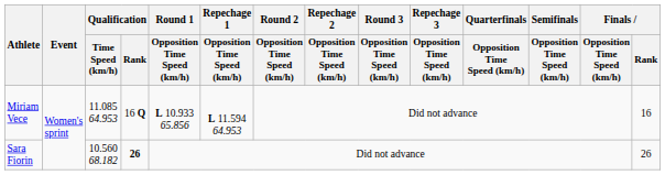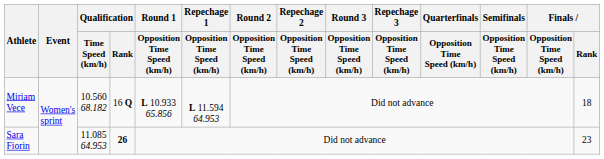 <table class=wikitable style=font-size:90%;text-align:center>
 <tr>
 <th rowspan=2>Athlete</th>
 <th rowspan=2>Event</th>
 <th colspan=2>Qualification</th>
 <th>Round 1</th>
 <th>Repechage 1</th>
 <th>Round 2</th>
 <th>Repechage 2</th>
 <th>Round 3</th>
 <th>Repechage 3</th>
 <th>Quarterfinals</th>
 <th>Semifinals</th>
 <th colspan=2>Finals / </th>
 </tr>
 <tr style=font-size:95%>
 <th>Time<br>Speed (km/h)</th>
 <th>Rank</th>
 <th>Opposition<br>Time<br>Speed (km/h)</th>
 <th>Opposition<br>Time<br>Speed (km/h)</th>
 <th>Opposition<br>Time<br>Speed (km/h)</th>
 <th>Opposition<br>Time<br>Speed (km/h)</th>
 <th>Opposition<br>Time<br>Speed (km/h)</th>
 <th>Opposition<br>Time<br>Speed (km/h)</th>
 <th>Opposition<br>Time<br>Speed (km/h)</th>
 <th>Opposition<br>Time<br>Speed (km/h)</th>
 <th>Opposition<br>Time<br>Speed (km/h)</th>
 <th>Rank</th>
 </tr>
 <tr align=center>
 <td align=left><a href='#'>Miriam Vece</a></td>
 <td align=left rowspan=2><a href='#'>Women's sprint</a></td>
-<td>11.085<br><em>64.953</em></td>
+<td>10.560<br><em>68.182</em></td>
 <td>16 <strong>Q</strong></td>
 <td><br><strong>L</strong> 10.933<br><em>65.856</em></td>
 <td><br><br><strong>L</strong> 11.594<br><em>64.953</em></td>
 <td colspan=7>Did not advance</td>
-<td>16</td>
+<td>18</td>
 </tr>
 <tr align=center>
 <td align=left><a href='#'>Sara Fiorin</a></td>
-<td>10.560<br><em>68.182</em></td>
+<td>11.085<br><em>64.953</em></td>
 <td><strong>26</strong></td>
 <td Colspan=9>Did not advance</td>
-<td>26</td>
+<td>23</td>
 </tr>
 </table>
